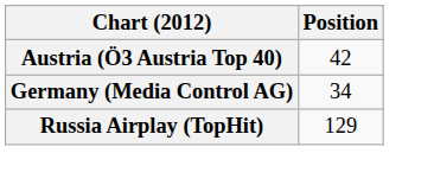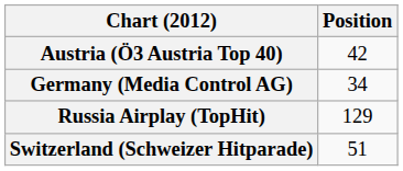 <table class="wikitable sortable plainrowheaders" style="text-align:center;">
 <tr>
 <th>Chart (2012)</th>
 <th>Position</th>
 </tr>
 <tr>
 <th scope="row">Austria (Ö3 Austria Top 40)</th>
 <td style="text-align:center;">42</td>
 </tr>
 <tr>
 <th scope="row">Germany (Media Control AG)</th>
 <td style="text-align:center;">34</td>
 </tr>
 <tr>
 <th scope="row">Russia Airplay (TopHit)</th>
 <td style="text-align:center;">129</td>
 </tr>
+<tr>
+<th scope="row">Switzerland (Schweizer Hitparade)</th>
+<td style="text-align:center;">51</td>
+</tr>
 </table>
